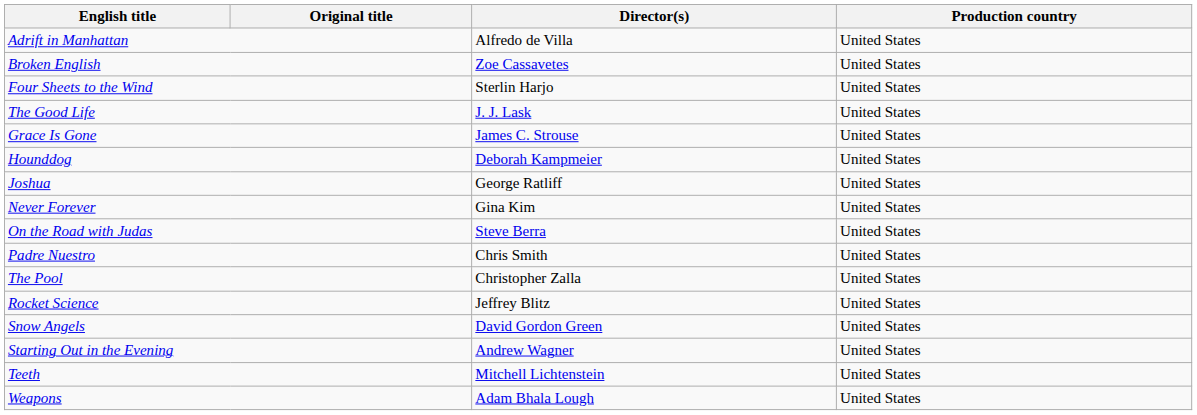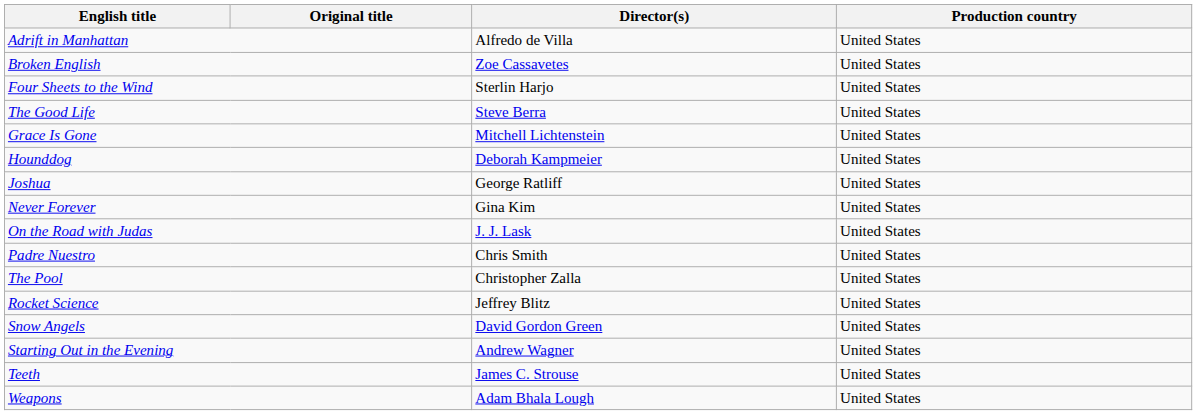 <table class="sortable wikitable" width="100%" cellpadding="5">
 <tr>
 <th scope="col">English title</th>
 <th scope="col">Original title</th>
 <th scope="col">Director(s)</th>
 <th scope="col">Production country</th>
 </tr>
 <tr>
 <td colspan="2"><em><a href='#'>Adrift in Manhattan</a></em></td>
 <td>Alfredo de Villa</td>
 <td>United States</td>
 </tr>
 <tr>
 <td colspan="2"><em><a href='#'>Broken English</a></em></td>
 <td><a href='#'>Zoe Cassavetes</a></td>
 <td>United States</td>
 </tr>
 <tr>
 <td colspan="2"><em><a href='#'>Four Sheets to the Wind</a></em></td>
 <td>Sterlin Harjo</td>
 <td>United States</td>
 </tr>
 <tr>
 <td colspan="2"><em><a href='#'>The Good Life</a></em></td>
-<td><a href='#'>J. J. Lask</a></td>
+<td><a href='#'>Steve Berra</a></td>
 <td>United States</td>
 </tr>
 <tr>
 <td colspan="2"><em><a href='#'>Grace Is Gone</a></em></td>
-<td><a href='#'>James C. Strouse</a></td>
+<td><a href='#'>Mitchell Lichtenstein</a></td>
 <td>United States</td>
 </tr>
 <tr>
 <td colspan="2"><em><a href='#'>Hounddog</a></em></td>
 <td><a href='#'>Deborah Kampmeier</a></td>
 <td>United States</td>
 </tr>
 <tr>
 <td colspan="2"><em><a href='#'>Joshua</a></em></td>
 <td>George Ratliff</td>
 <td>United States</td>
 </tr>
 <tr>
 <td colspan="2"><em><a href='#'>Never Forever</a></em></td>
 <td>Gina Kim</td>
 <td>United States</td>
 </tr>
 <tr>
 <td colspan="2"><em><a href='#'>On the Road with Judas</a></em></td>
-<td><a href='#'>Steve Berra</a></td>
+<td><a href='#'>J. J. Lask</a></td>
 <td>United States</td>
 </tr>
 <tr>
 <td colspan="2"><em><a href='#'>Padre Nuestro</a></em></td>
 <td>Chris Smith</td>
 <td>United States</td>
 </tr>
 <tr>
 <td colspan="2"><em><a href='#'>The Pool</a></em></td>
 <td>Christopher Zalla</td>
 <td>United States</td>
 </tr>
 <tr>
 <td colspan="2"><em><a href='#'>Rocket Science</a></em></td>
 <td>Jeffrey Blitz</td>
 <td>United States</td>
 </tr>
 <tr>
 <td colspan="2"><em><a href='#'>Snow Angels</a></em></td>
 <td><a href='#'>David Gordon Green</a></td>
 <td>United States</td>
 </tr>
 <tr>
 <td colspan="2"><em><a href='#'>Starting Out in the Evening</a></em></td>
 <td><a href='#'>Andrew Wagner</a></td>
 <td>United States</td>
 </tr>
 <tr>
 <td colspan="2"><em><a href='#'>Teeth</a></em></td>
-<td><a href='#'>Mitchell Lichtenstein</a></td>
+<td><a href='#'>James C. Strouse</a></td>
 <td>United States</td>
 </tr>
 <tr>
 <td colspan="2"><em><a href='#'>Weapons</a></em></td>
 <td><a href='#'>Adam Bhala Lough</a></td>
 <td>United States</td>
 </tr>
 </table>
